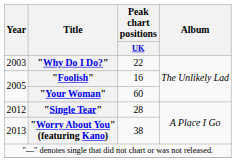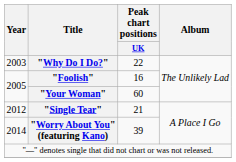 <table class="wikitable plainrowheaders" style="text-align:center;">
 <tr>
 <th scope="col" rowspan="2">Year</th>
 <th scope="col" rowspan="2">Title</th>
 <th scope="col" colspan="1">Peak chart positions</th>
 <th scope="col" rowspan="2">Album</th>
 </tr>
 <tr>
 <th scope="col" style="width:3em;font-size:85%;"><a href='#'>UK</a><br></th>
 </tr>
 <tr>
 <td>2003</td>
 <th scope="row">"<a href='#'>Why Do I Do?</a>"</th>
 <td>22</td>
 <td rowspan="3"><em>The Unlikely Lad</em></td>
 </tr>
 <tr>
 <td rowspan="2">2005</td>
 <th scope="row">"<a href='#'>Foolish</a>"</th>
 <td>16</td>
 </tr>
 <tr>
 <th scope="row">"<a href='#'>Your Woman</a>"</th>
 <td>60</td>
 </tr>
 <tr>
 <td>2012</td>
 <th scope="row">"<a href='#'>Single Tear</a>"</th>
-<td>28</td>
+<td>21</td>
 <td rowspan="2"><em>A Place I Go</em></td>
 </tr>
 <tr>
-<td>2013</td>
+<td>2014</td>
 <th scope="row">"<a href='#'>Worry About You</a>"<br><span>(featuring <a href='#'>Kano</a>)</span></th>
-<td>38</td>
+<td>39</td>
 </tr>
 <tr>
 <td colspan="14" style="text-align:center; font-size:85%;">"—" denotes single that did not chart or was not released.</td>
 </tr>
 <tr>
 </tr>
 </table>
